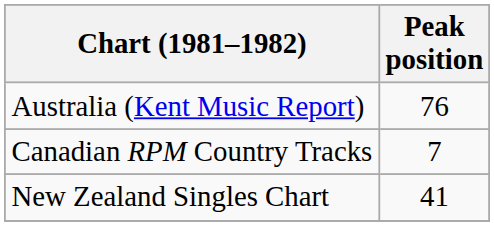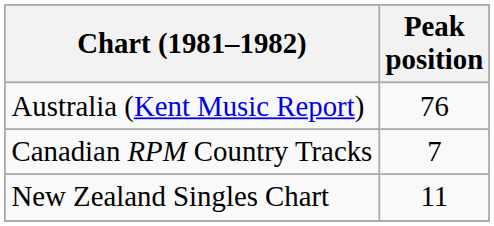 <table class="wikitable sortable">
 <tr>
 <th>Chart (1981–1982)</th>
 <th>Peak<br>position</th>
 </tr>
 <tr>
 <td>Australia (<a href='#'>Kent Music Report</a>)</td>
 <td style="text-align:center;">76</td>
 </tr>
 <tr>
 <td>Canadian <em>RPM</em> Country Tracks</td>
 <td align="center">7</td>
 </tr>
 <tr>
 <td>New Zealand Singles Chart</td>
-<td align="center">41</td>
+<td align="center">11</td>
 </tr>
 <tr>
 </tr>
 </table>
